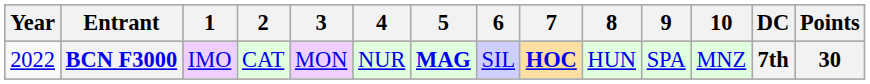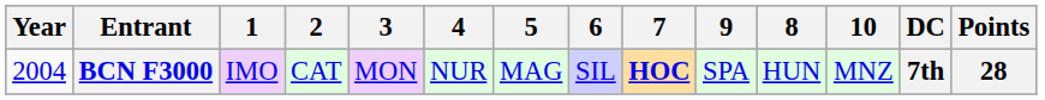 <table class="wikitable" style="text-align:center; font-size:85%">
 <tr>
 <th>Year</th>
 <th>Entrant</th>
 <th>1</th>
 <th>2</th>
 <th>3</th>
 <th>4</th>
 <th>5</th>
 <th>6</th>
 <th>7</th>
+<th>9</th>
 <th>8</th>
-<th>9</th>
 <th>10</th>
 <th>DC</th>
 <th>Points</th>
 </tr>
 <tr>
-<td><a href='#'>2022</a></td>
+<td><a href='#'>2004</a></td>
 <th nowrap><a href='#'>BCN F3000</a></th>
 <td style="background:#EFCFFF;"><a href='#'>IMO</a><br></td>
 <td style="background:#DFFFDF;"><a href='#'>CAT</a><br></td>
 <td style="background:#EFCFFF;"><a href='#'>MON</a><br></td>
 <td style="background:#DFFFDF;"><a href='#'>NUR</a><br></td>
-<td style="background:#DFFFDF;"><strong><a href='#'>MAG</a><br></strong></td>
+<td style="background:#DFFFDF;"><a href='#'>MAG</a><br></td>
 <td style="background:#CFCFFF;"><a href='#'>SIL</a><br></td>
 <td style="background:#FFDF9F;"><strong><a href='#'>HOC</a><br></strong></td>
+<td style="background:#DFFFDF;"><a href='#'>SPA</a><br></td>
 <td style="background:#DFFFDF;"><a href='#'>HUN</a><br></td>
-<td style="background:#DFFFDF;"><a href='#'>SPA</a><br></td>
 <td style="background:#DFFFDF;"><a href='#'>MNZ</a><br></td>
 <th>7th</th>
-<th>30</th>
+<th>28</th>
 </tr>
 </table>
